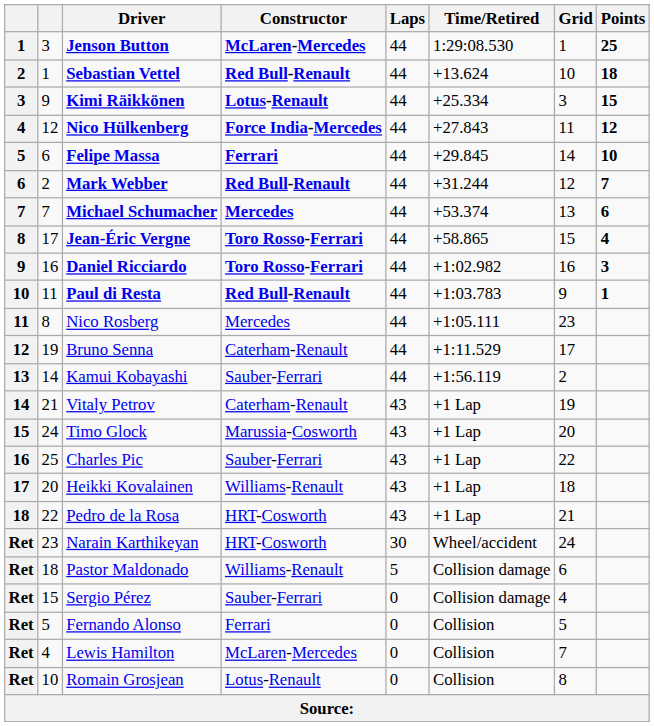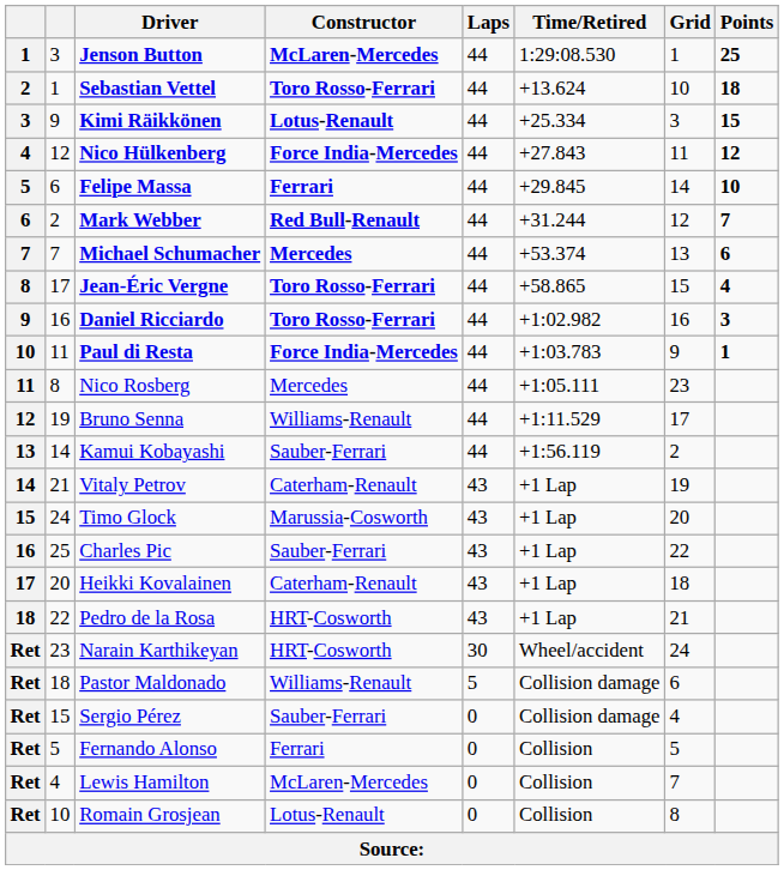 <table class="wikitable" style="font-size: 85%">
 <tr>
 <th></th>
 <th></th>
 <th>Driver</th>
 <th>Constructor</th>
 <th>Laps</th>
 <th>Time/Retired</th>
 <th>Grid</th>
 <th>Points</th>
 </tr>
 <tr>
 <th>1</th>
 <td>3</td>
 <td> <strong><a href='#'>Jenson Button</a></strong></td>
 <td><strong><a href='#'>McLaren</a>-<a href='#'>Mercedes</a></strong></td>
 <td>44</td>
 <td>1:29:08.530</td>
 <td>1</td>
 <td><strong>25</strong></td>
 </tr>
 <tr>
 <th>2</th>
 <td>1</td>
 <td> <strong><a href='#'>Sebastian Vettel</a></strong></td>
-<td><strong><a href='#'>Red Bull</a>-<a href='#'>Renault</a></strong></td>
+<td><strong><a href='#'>Toro Rosso</a>-<a href='#'>Ferrari</a></strong></td>
 <td>44</td>
 <td>+13.624</td>
 <td>10</td>
 <td><strong>18</strong></td>
 </tr>
 <tr>
 <th>3</th>
 <td>9</td>
 <td> <strong><a href='#'>Kimi Räikkönen</a></strong></td>
 <td><strong><a href='#'>Lotus</a>-<a href='#'>Renault</a></strong></td>
 <td>44</td>
 <td>+25.334</td>
 <td>3</td>
 <td><strong>15</strong></td>
 </tr>
 <tr>
 <th>4</th>
 <td>12</td>
 <td> <strong><a href='#'>Nico Hülkenberg</a></strong></td>
 <td><strong><a href='#'>Force India</a>-<a href='#'>Mercedes</a></strong></td>
 <td>44</td>
 <td>+27.843</td>
 <td>11</td>
 <td><strong>12</strong></td>
 </tr>
 <tr>
 <th>5</th>
 <td>6</td>
 <td> <strong><a href='#'>Felipe Massa</a></strong></td>
 <td><strong><a href='#'>Ferrari</a></strong></td>
 <td>44</td>
 <td>+29.845</td>
 <td>14</td>
 <td><strong>10</strong></td>
 </tr>
 <tr>
 <th>6</th>
 <td>2</td>
 <td> <strong><a href='#'>Mark Webber</a></strong></td>
 <td><strong><a href='#'>Red Bull</a>-<a href='#'>Renault</a></strong></td>
 <td>44</td>
 <td>+31.244</td>
 <td>12</td>
 <td><strong>7</strong></td>
 </tr>
 <tr>
 <th>7</th>
 <td>7</td>
 <td> <strong><a href='#'>Michael Schumacher</a></strong></td>
 <td><strong><a href='#'>Mercedes</a></strong></td>
 <td>44</td>
 <td>+53.374</td>
 <td>13</td>
 <td><strong>6</strong></td>
 </tr>
 <tr>
 <th>8</th>
 <td>17</td>
 <td> <strong><a href='#'>Jean-Éric Vergne</a></strong></td>
 <td><strong><a href='#'>Toro Rosso</a>-<a href='#'>Ferrari</a></strong></td>
 <td>44</td>
 <td>+58.865</td>
 <td>15</td>
 <td><strong>4</strong></td>
 </tr>
 <tr>
 <th>9</th>
 <td>16</td>
 <td> <strong><a href='#'>Daniel Ricciardo</a></strong></td>
 <td><strong><a href='#'>Toro Rosso</a>-<a href='#'>Ferrari</a></strong></td>
 <td>44</td>
 <td>+1:02.982</td>
 <td>16</td>
 <td><strong>3</strong></td>
 </tr>
 <tr>
 <th>10</th>
 <td>11</td>
 <td> <strong><a href='#'>Paul di Resta</a></strong></td>
-<td><strong><a href='#'>Red Bull</a>-<a href='#'>Renault</a></strong></td>
+<td><strong><a href='#'>Force India</a>-<a href='#'>Mercedes</a></strong></td>
 <td>44</td>
 <td>+1:03.783</td>
 <td>9</td>
 <td><strong>1</strong></td>
 </tr>
 <tr>
 <th>11</th>
 <td>8</td>
 <td> <a href='#'>Nico Rosberg</a></td>
 <td><a href='#'>Mercedes</a></td>
 <td>44</td>
 <td>+1:05.111</td>
 <td>23</td>
 <td></td>
 </tr>
 <tr>
 <th>12</th>
 <td>19</td>
 <td> <a href='#'>Bruno Senna</a></td>
-<td><a href='#'>Caterham</a>-<a href='#'>Renault</a></td>
+<td><a href='#'>Williams</a>-<a href='#'>Renault</a></td>
 <td>44</td>
 <td>+1:11.529</td>
 <td>17</td>
 <td></td>
 </tr>
 <tr>
 <th>13</th>
 <td>14</td>
 <td> <a href='#'>Kamui Kobayashi</a></td>
 <td><a href='#'>Sauber</a>-<a href='#'>Ferrari</a></td>
 <td>44</td>
 <td>+1:56.119</td>
 <td>2</td>
 <td></td>
 </tr>
 <tr>
 <th>14</th>
 <td>21</td>
 <td> <a href='#'>Vitaly Petrov</a></td>
 <td><a href='#'>Caterham</a>-<a href='#'>Renault</a></td>
 <td>43</td>
 <td>+1 Lap</td>
 <td>19</td>
 <td></td>
 </tr>
 <tr>
 <th>15</th>
 <td>24</td>
 <td> <a href='#'>Timo Glock</a></td>
 <td><a href='#'>Marussia</a>-<a href='#'>Cosworth</a></td>
 <td>43</td>
 <td>+1 Lap</td>
 <td>20</td>
 <td></td>
 </tr>
 <tr>
 <th>16</th>
 <td>25</td>
 <td> <a href='#'>Charles Pic</a></td>
 <td><a href='#'>Sauber</a>-<a href='#'>Ferrari</a></td>
 <td>43</td>
 <td>+1 Lap</td>
 <td>22</td>
 <td></td>
 </tr>
 <tr>
 <th>17</th>
 <td>20</td>
 <td> <a href='#'>Heikki Kovalainen</a></td>
-<td><a href='#'>Williams</a>-<a href='#'>Renault</a></td>
+<td><a href='#'>Caterham</a>-<a href='#'>Renault</a></td>
 <td>43</td>
 <td>+1 Lap</td>
 <td>18</td>
 <td></td>
 </tr>
 <tr>
 <th>18</th>
 <td>22</td>
 <td> <a href='#'>Pedro de la Rosa</a></td>
 <td><a href='#'>HRT</a>-<a href='#'>Cosworth</a></td>
 <td>43</td>
 <td>+1 Lap</td>
 <td>21</td>
 <td></td>
 </tr>
 <tr>
 <th>Ret</th>
 <td>23</td>
 <td> <a href='#'>Narain Karthikeyan</a></td>
 <td><a href='#'>HRT</a>-<a href='#'>Cosworth</a></td>
 <td>30</td>
 <td>Wheel/accident</td>
 <td>24</td>
 <td></td>
 </tr>
 <tr>
 <th>Ret</th>
 <td>18</td>
 <td> <a href='#'>Pastor Maldonado</a></td>
 <td><a href='#'>Williams</a>-<a href='#'>Renault</a></td>
 <td>5</td>
 <td>Collision damage</td>
 <td>6</td>
 <td></td>
 </tr>
 <tr>
 <th>Ret</th>
 <td>15</td>
 <td> <a href='#'>Sergio Pérez</a></td>
 <td><a href='#'>Sauber</a>-<a href='#'>Ferrari</a></td>
 <td>0</td>
 <td>Collision damage</td>
 <td>4</td>
 <td></td>
 </tr>
 <tr>
 <th>Ret</th>
 <td>5</td>
 <td> <a href='#'>Fernando Alonso</a></td>
 <td><a href='#'>Ferrari</a></td>
 <td>0</td>
 <td>Collision</td>
 <td>5</td>
 <td></td>
 </tr>
 <tr>
 <th>Ret</th>
 <td>4</td>
 <td> <a href='#'>Lewis Hamilton</a></td>
 <td><a href='#'>McLaren</a>-<a href='#'>Mercedes</a></td>
 <td>0</td>
 <td>Collision</td>
 <td>7</td>
 <td></td>
 </tr>
 <tr>
 <th>Ret</th>
 <td>10</td>
 <td> <a href='#'>Romain Grosjean</a></td>
 <td><a href='#'>Lotus</a>-<a href='#'>Renault</a></td>
 <td>0</td>
 <td>Collision</td>
 <td>8</td>
 <td></td>
 </tr>
 <tr>
 <th colspan=8>Source:</th>
 </tr>
 </table>
